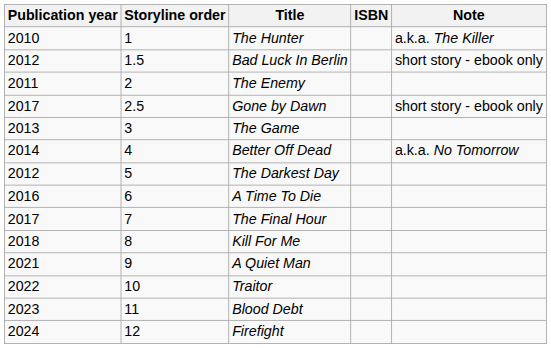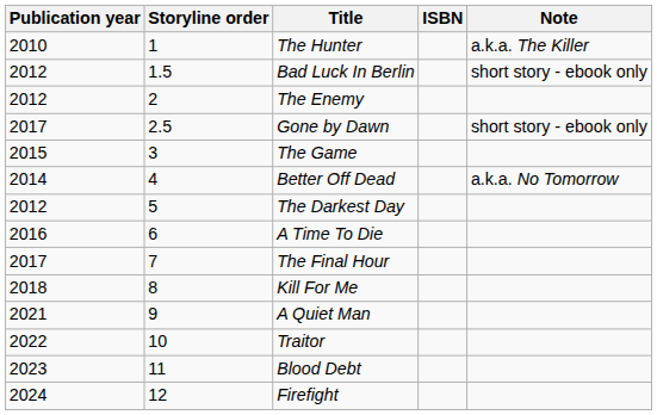 <table class="wikitable sortable">
 <tr>
 <th>Publication year</th>
 <th>Storyline order</th>
 <th>Title</th>
 <th>ISBN</th>
 <th>Note</th>
 </tr>
 <tr>
 <td>2010</td>
 <td>1</td>
 <td><em>The Hunter</em></td>
 <td></td>
 <td>a.k.a. <em>The Killer</em></td>
 </tr>
 <tr>
 <td>2012</td>
 <td>1.5</td>
 <td><em>Bad Luck In Berlin</em></td>
 <td></td>
 <td>short story - ebook only</td>
 </tr>
 <tr>
-<td>2011</td>
+<td>2012</td>
 <td>2</td>
 <td><em>The Enemy</em></td>
 <td></td>
 <td></td>
 </tr>
 <tr>
 <td>2017</td>
 <td>2.5</td>
 <td><em>Gone by Dawn</em></td>
 <td></td>
 <td>short story - ebook only</td>
 </tr>
 <tr>
-<td>2013</td>
+<td>2015</td>
 <td>3</td>
 <td><em>The Game</em></td>
 <td></td>
 <td></td>
 </tr>
 <tr>
 <td>2014</td>
 <td>4</td>
 <td><em>Better Off Dead</em></td>
 <td></td>
 <td>a.k.a. <em>No Tomorrow</em></td>
 </tr>
 <tr>
 <td>2012</td>
 <td>5</td>
 <td><em>The Darkest Day</em></td>
 <td></td>
 <td></td>
 </tr>
 <tr>
 <td>2016</td>
 <td>6</td>
 <td><em>A Time To Die</em></td>
 <td></td>
 <td></td>
 </tr>
 <tr>
 <td>2017</td>
 <td>7</td>
 <td><em>The Final Hour</em></td>
 <td></td>
 <td></td>
 </tr>
 <tr>
 <td>2018</td>
 <td>8</td>
 <td><em>Kill For Me</em></td>
 <td></td>
 <td></td>
 </tr>
 <tr>
 <td>2021</td>
 <td>9</td>
 <td><em>A Quiet Man</em></td>
 <td></td>
 <td></td>
 </tr>
 <tr>
 <td>2022</td>
 <td>10</td>
 <td><em>Traitor</em></td>
 <td></td>
 <td></td>
 </tr>
 <tr>
 <td>2023</td>
 <td>11</td>
 <td><em>Blood Debt</em></td>
 <td></td>
 <td></td>
 </tr>
 <tr>
 <td>2024</td>
 <td>12</td>
 <td><em>Firefight</em></td>
 <td></td>
 <td></td>
 </tr>
 </table>
